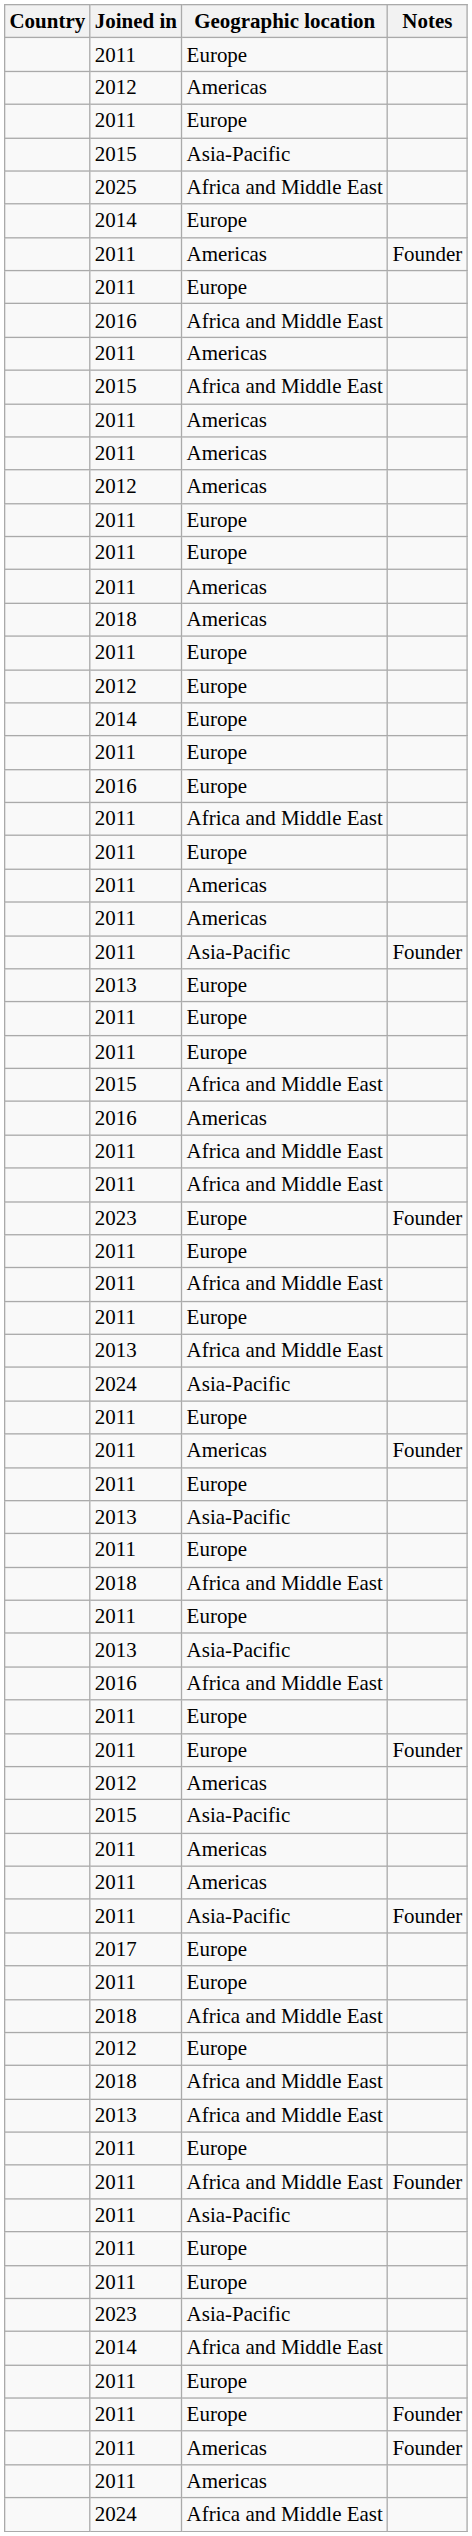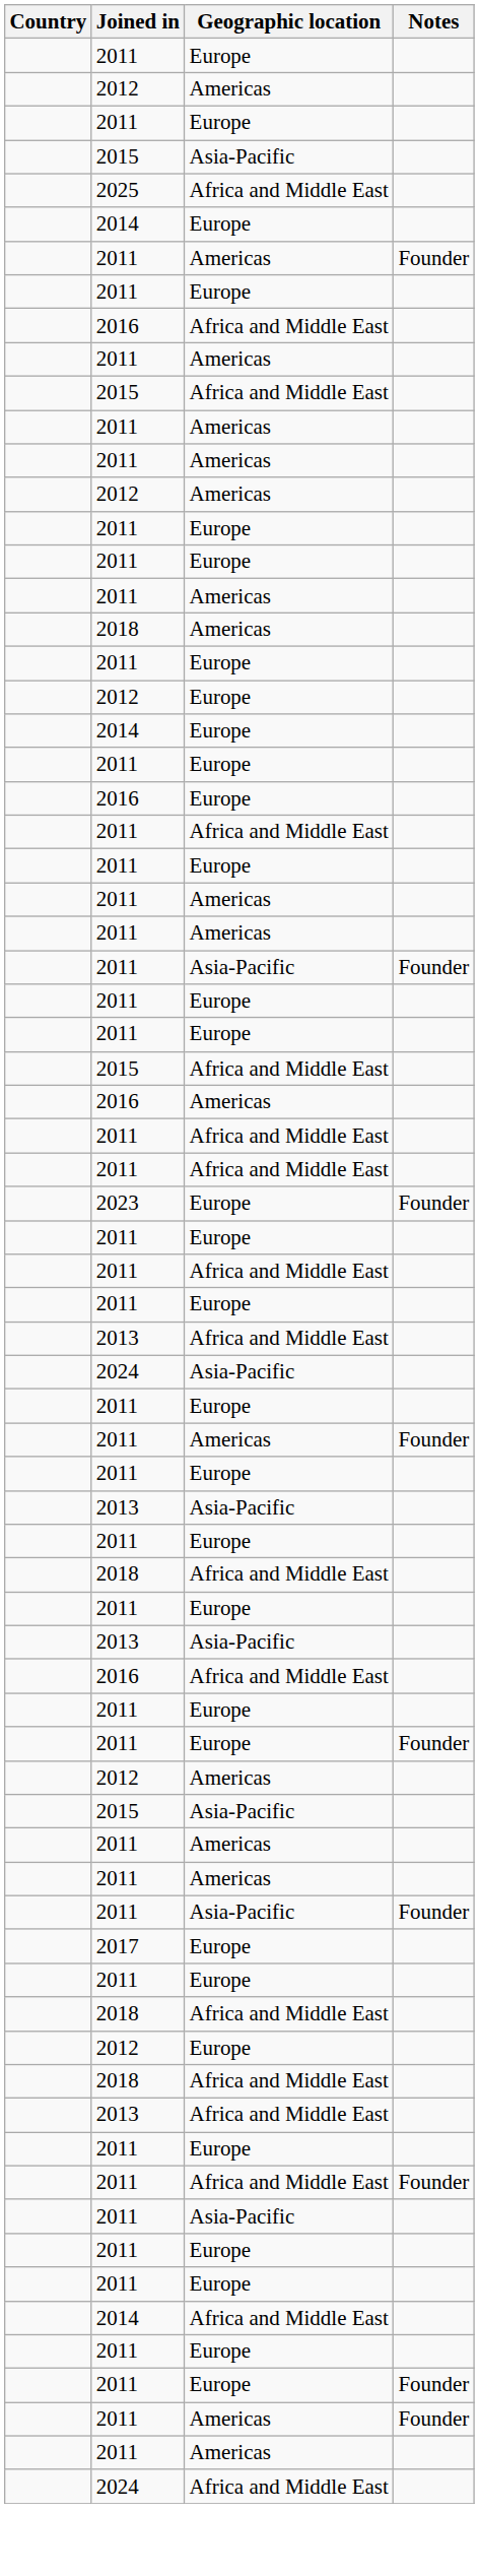 <table class="wikitable sortable mw-datatable sticky-header sort-under static-row-numbers">
 <tr>
 <th>Country</th>
 <th>Joined in</th>
 <th>Geographic location</th>
 <th>Notes</th>
 </tr>
 <tr>
 <td></td>
 <td>2011</td>
 <td>Europe</td>
 <td></td>
 </tr>
 <tr>
 <td></td>
 <td>2012</td>
 <td>Americas</td>
 <td></td>
 </tr>
 <tr>
 <td></td>
 <td>2011</td>
 <td>Europe</td>
 <td></td>
 </tr>
 <tr>
 <td></td>
 <td>2015</td>
 <td>Asia-Pacific</td>
 <td></td>
 </tr>
 <tr>
 <td></td>
 <td>2025</td>
 <td>Africa and Middle East</td>
 <td></td>
 </tr>
 <tr>
 <td></td>
 <td>2014</td>
 <td>Europe</td>
 <td></td>
 </tr>
 <tr>
 <td></td>
 <td>2011</td>
 <td>Americas</td>
 <td>Founder</td>
 </tr>
 <tr>
 <td></td>
 <td>2011</td>
 <td>Europe</td>
 <td></td>
 </tr>
 <tr>
 <td></td>
 <td>2016</td>
 <td>Africa and Middle East</td>
 <td></td>
 </tr>
 <tr>
 <td></td>
 <td>2011</td>
 <td>Americas</td>
 <td></td>
 </tr>
 <tr>
 <td></td>
 <td>2015</td>
 <td>Africa and Middle East</td>
 <td></td>
 </tr>
 <tr>
 <td></td>
 <td>2011</td>
 <td>Americas</td>
 <td></td>
 </tr>
 <tr>
 <td></td>
 <td>2011</td>
 <td>Americas</td>
 <td></td>
 </tr>
 <tr>
 <td></td>
 <td>2012</td>
 <td>Americas</td>
 <td></td>
 </tr>
 <tr>
 <td></td>
 <td>2011</td>
 <td>Europe</td>
 <td></td>
 </tr>
 <tr>
 <td></td>
 <td>2011</td>
 <td>Europe</td>
 <td></td>
 </tr>
 <tr>
 <td></td>
 <td>2011</td>
 <td>Americas</td>
 <td></td>
 </tr>
 <tr>
 <td></td>
 <td>2018</td>
 <td>Americas</td>
 <td></td>
 </tr>
 <tr>
 <td></td>
 <td>2011</td>
 <td>Europe</td>
 <td></td>
 </tr>
 <tr>
 <td></td>
 <td>2012</td>
 <td>Europe</td>
 <td></td>
 </tr>
 <tr>
 <td></td>
 <td>2014</td>
 <td>Europe</td>
 <td></td>
 </tr>
 <tr>
 <td></td>
 <td>2011</td>
 <td>Europe</td>
 <td></td>
 </tr>
 <tr>
 <td></td>
 <td>2016</td>
 <td>Europe</td>
 <td></td>
 </tr>
 <tr>
 <td></td>
 <td>2011</td>
 <td>Africa and Middle East</td>
 <td></td>
 </tr>
 <tr>
 <td></td>
 <td>2011</td>
 <td>Europe</td>
 <td></td>
 </tr>
 <tr>
 <td></td>
 <td>2011</td>
 <td>Americas</td>
 <td></td>
 </tr>
 <tr>
 <td></td>
 <td>2011</td>
 <td>Americas</td>
 <td></td>
 </tr>
 <tr>
 <td></td>
 <td>2011</td>
 <td>Asia-Pacific</td>
 <td>Founder</td>
-</tr>
-<tr>
-<td></td>
-<td>2013</td>
-<td>Europe</td>
-<td></td>
 </tr>
 <tr>
 <td></td>
 <td>2011</td>
 <td>Europe</td>
 <td></td>
 </tr>
 <tr>
 <td></td>
 <td>2011</td>
 <td>Europe</td>
 <td></td>
 </tr>
 <tr>
 <td></td>
 <td>2015</td>
 <td>Africa and Middle East</td>
 <td></td>
 </tr>
 <tr>
 <td></td>
 <td>2016</td>
 <td>Americas</td>
 <td></td>
 </tr>
 <tr>
 <td></td>
 <td>2011</td>
 <td>Africa and Middle East</td>
 <td></td>
 </tr>
 <tr>
 <td></td>
 <td>2011</td>
 <td>Africa and Middle East</td>
 <td></td>
 </tr>
 <tr>
 <td></td>
 <td>2023</td>
 <td>Europe</td>
 <td>Founder</td>
 </tr>
 <tr>
 <td></td>
 <td>2011</td>
 <td>Europe</td>
 <td></td>
 </tr>
 <tr>
 <td></td>
 <td>2011</td>
 <td>Africa and Middle East</td>
 <td></td>
 </tr>
 <tr>
 <td></td>
 <td>2011</td>
 <td>Europe</td>
 <td></td>
 </tr>
 <tr>
 <td></td>
 <td>2013</td>
 <td>Africa and Middle East</td>
 <td></td>
 </tr>
 <tr>
 <td></td>
 <td>2024</td>
 <td>Asia-Pacific</td>
 <td></td>
 </tr>
 <tr>
 <td></td>
 <td>2011</td>
 <td>Europe</td>
 <td></td>
 </tr>
 <tr>
 <td></td>
 <td>2011</td>
 <td>Americas</td>
 <td>Founder</td>
 </tr>
 <tr>
 <td></td>
 <td>2011</td>
 <td>Europe</td>
 <td></td>
 </tr>
 <tr>
 <td></td>
 <td>2013</td>
 <td>Asia-Pacific</td>
 <td></td>
 </tr>
 <tr>
 <td></td>
 <td>2011</td>
 <td>Europe</td>
 <td></td>
 </tr>
 <tr>
 <td></td>
 <td>2018</td>
 <td>Africa and Middle East</td>
 <td></td>
 </tr>
 <tr>
 <td></td>
 <td>2011</td>
 <td>Europe</td>
 <td></td>
 </tr>
 <tr>
 <td></td>
 <td>2013</td>
 <td>Asia-Pacific</td>
 <td></td>
 </tr>
 <tr>
 <td></td>
 <td>2016</td>
 <td>Africa and Middle East</td>
 <td></td>
 </tr>
 <tr>
 <td></td>
 <td>2011</td>
 <td>Europe</td>
 <td></td>
 </tr>
 <tr>
 <td></td>
 <td>2011</td>
 <td>Europe</td>
 <td>Founder</td>
 </tr>
 <tr>
 <td></td>
 <td>2012</td>
 <td>Americas</td>
 <td></td>
 </tr>
 <tr>
 <td></td>
 <td>2015</td>
 <td>Asia-Pacific</td>
 <td></td>
 </tr>
 <tr>
 <td></td>
 <td>2011</td>
 <td>Americas</td>
 <td></td>
 </tr>
 <tr>
 <td></td>
 <td>2011</td>
 <td>Americas</td>
 <td></td>
 </tr>
 <tr>
 <td></td>
 <td>2011</td>
 <td>Asia-Pacific</td>
 <td>Founder</td>
 </tr>
 <tr>
 <td></td>
 <td>2017</td>
 <td>Europe</td>
 <td></td>
 </tr>
 <tr>
 <td></td>
 <td>2011</td>
 <td>Europe</td>
 <td></td>
 </tr>
 <tr>
 <td></td>
 <td>2018</td>
 <td>Africa and Middle East</td>
 <td></td>
 </tr>
 <tr>
 <td></td>
 <td>2012</td>
 <td>Europe</td>
 <td></td>
 </tr>
 <tr>
 <td></td>
 <td>2018</td>
 <td>Africa and Middle East</td>
 <td></td>
 </tr>
 <tr>
 <td></td>
 <td>2013</td>
 <td>Africa and Middle East</td>
 <td></td>
 </tr>
 <tr>
 <td></td>
 <td>2011</td>
 <td>Europe</td>
 <td></td>
 </tr>
 <tr>
 <td></td>
 <td>2011</td>
 <td>Africa and Middle East</td>
 <td>Founder</td>
 </tr>
 <tr>
 <td></td>
 <td>2011</td>
 <td>Asia-Pacific</td>
 <td></td>
 </tr>
 <tr>
 <td></td>
 <td>2011</td>
 <td>Europe</td>
 <td></td>
 </tr>
 <tr>
 <td></td>
 <td>2011</td>
 <td>Europe</td>
 <td></td>
 </tr>
 <tr>
 <td></td>
-<td>2023</td>
-<td>Asia-Pacific</td>
-<td></td>
-</tr>
-<tr>
-<td></td>
 <td>2014</td>
 <td>Africa and Middle East</td>
 <td></td>
 </tr>
 <tr>
 <td></td>
 <td>2011</td>
 <td>Europe</td>
 <td></td>
 </tr>
 <tr>
 <td></td>
 <td>2011</td>
 <td>Europe</td>
 <td>Founder</td>
 </tr>
 <tr>
 <td></td>
 <td>2011</td>
 <td>Americas</td>
 <td>Founder</td>
 </tr>
 <tr>
 <td></td>
 <td>2011</td>
 <td>Americas</td>
 <td></td>
 </tr>
 <tr>
 <td></td>
 <td>2024</td>
 <td>Africa and Middle East</td>
 <td></td>
 </tr>
 </table>
